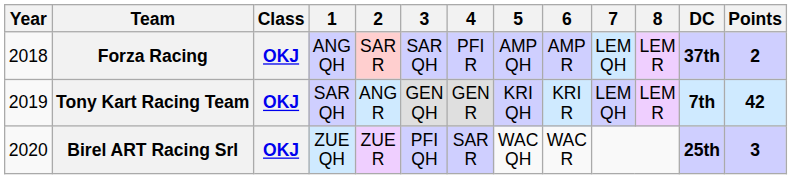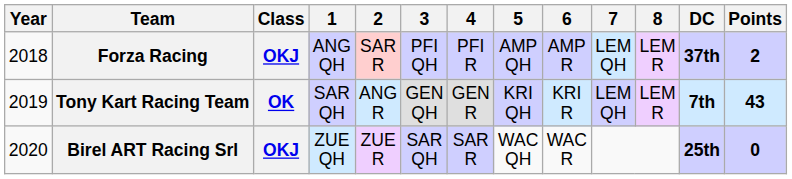 <table class="wikitable" style="text-align:center; font-size:85%">
 <tr>
 <th>Year</th>
 <th>Team</th>
 <th>Class</th>
 <th>1</th>
 <th>2</th>
 <th>3</th>
 <th>4</th>
 <th>5</th>
 <th>6</th>
 <th>7</th>
 <th>8</th>
 <th>DC</th>
 <th>Points</th>
 </tr>
 <tr>
 <td>2018</td>
 <th nowrap>Forza Racing</th>
 <th><a href='#'>OKJ</a></th>
 <td style="background:#CFCFFF;">ANG<br>QH<br></td>
 <td style="background:#FFCFCF;">SAR<br>R<br></td>
-<td style="background:#CFCFFF;">SAR<br>QH<br></td>
+<td style="background:#CFCFFF;">PFI<br>QH<br></td>
 <td style="background:#CFCFFF;">PFI<br>R<br></td>
 <td style="background:#CFCFFF;">AMP<br>QH<br></td>
 <td style="background:#CFCFFF;">AMP<br>R<br></td>
 <td style="background:#CFEAFF;">LEM<br>QH<br></td>
 <td style="background:#EFCFFF;">LEM<br>R<br></td>
 <th style="background:#CFCFFF;">37th</th>
 <th style="background:#CFCFFF;">2</th>
 </tr>
 <tr>
 <td>2019</td>
 <th nowrap>Tony Kart Racing Team</th>
-<th><a href='#'>OKJ</a></th>
+<th><a href='#'>OK</a></th>
 <td style="background:#CFCFFF;">SAR<br>QH<br></td>
 <td style="background:#CFEAFF;">ANG<br>R<br></td>
 <td style="background:#DFDFDF;">GEN<br>QH<br></td>
 <td style="background:#DFDFDF;">GEN<br>R<br></td>
 <td style="background:#CFCFFF;">KRI<br>QH<br></td>
 <td style="background:#CFEAFF;">KRI<br>R<br></td>
 <td style="background:#CFCFFF;">LEM<br>QH<br></td>
 <td style="background:#EFCFFF;">LEM<br>R<br></td>
 <th style="background:#CFEAFF;">7th</th>
-<th style="background:#CFEAFF;">42</th>
+<th style="background:#CFEAFF;">43</th>
 </tr>
 <tr>
 <td>2020</td>
 <th nowrap>Birel ART Racing Srl</th>
 <th><a href='#'>OKJ</a></th>
 <td style="background:#CFEAFF;">ZUE<br>QH<br></td>
 <td style="background:#EFCFFF;">ZUE<br>R<br></td>
-<td style="background:#CFCFFF;">PFI<br>QH<br></td>
+<td style="background:#CFCFFF;">SAR<br>QH<br></td>
 <td style="background:#CFCFFF;">SAR<br>R<br></td>
 <td>WAC<br>QH</td>
 <td>WAC<br>R</td>
 <td colspan=2></td>
 <th style="background:#CFCFFF;">25th</th>
-<th style="background:#CFCFFF;">3</th>
+<th style="background:#CFCFFF;">0</th>
 </tr>
 </table>
